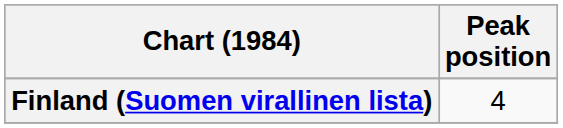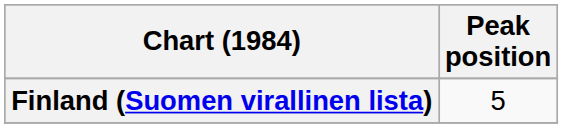 <table class="wikitable sortable plainrowheaders">
 <tr>
 <th scope="col">Chart (1984)</th>
 <th scope="col">Peak<br>position</th>
 </tr>
 <tr>
 </tr>
 <tr>
 </tr>
 <tr>
 <th scope="row">Finland (<a href='#'>Suomen virallinen lista</a>)</th>
-<td align="center">4</td>
+<td align="center">5</td>
 </tr>
 <tr>
 </tr>
 <tr>
 </tr>
 <tr>
 </tr>
 <tr>
 </tr>
 <tr>
 </tr>
 <tr>
 </tr>
 </table>
